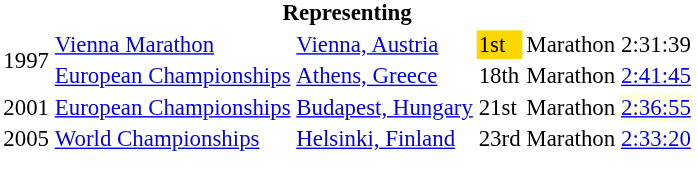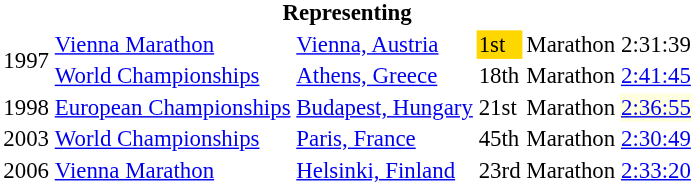 <table>
 <tr>
 <th colspan="6">Representing </th>
 </tr>
 <tr>
 <td rowspan=2>1997</td>
 <td><a href='#'>Vienna Marathon</a></td>
 <td><a href='#'>Vienna, Austria</a></td>
 <td bgcolor="gold">1st</td>
 <td>Marathon</td>
 <td>2:31:39</td>
 </tr>
 <tr>
-<td><a href='#'>European Championships</a></td>
+<td><a href='#'>World Championships</a></td>
 <td><a href='#'>Athens, Greece</a></td>
 <td>18th</td>
 <td>Marathon</td>
 <td><a href='#'>2:41:45</a></td>
 </tr>
 <tr>
-<td>2001</td>
+<td>1998</td>
 <td><a href='#'>European Championships</a></td>
 <td><a href='#'>Budapest, Hungary</a></td>
 <td>21st</td>
 <td>Marathon</td>
 <td style="background: lightyellow;"><a href='#'>2:36:55</a></td>
 </tr>
 <tr>
-<td>2005</td>
+<td>2003</td>
 <td><a href='#'>World Championships</a></td>
+<td><a href='#'>Paris, France</a></td>
+<td>45th</td>
+<td>Marathon</td>
+<td><a href='#'>2:30:49</a></td>
+</tr>
+<tr>
+<td>2006</td>
+<td><a href='#'>Vienna Marathon</a></td>
 <td><a href='#'>Helsinki, Finland</a></td>
 <td>23rd</td>
 <td>Marathon</td>
 <td><a href='#'>2:33:20</a></td>
 </tr>
 </table>
